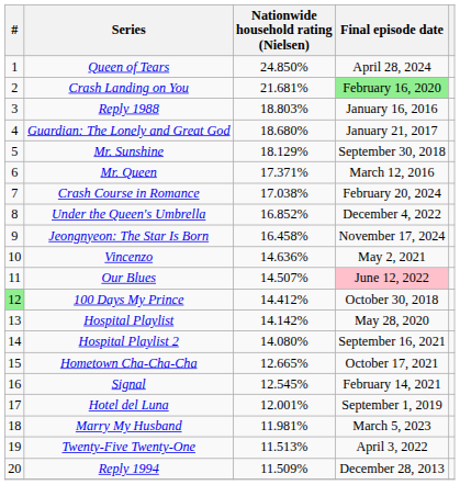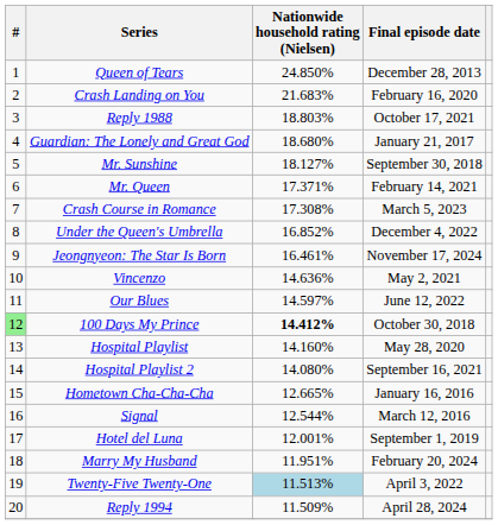 <table class="wikitable sortable" style="text-align: center">
 <tr>
 <th>#</th>
 <th>Series</th>
 <th>Nationwide<br>household rating<br>(Nielsen)</th>
 <th>Final episode date</th>
 <th scope="col" class="unsortable"></th>
 </tr>
 <tr>
 <td>1</td>
 <td><em><a href='#'>Queen of Tears</a></em></td>
 <td>24.850%</td>
-<td>April 28, 2024</td>
+<td>December 28, 2013</td>
 <td></td>
 </tr>
 <tr>
 <td>2</td>
 <td><em><a href='#'>Crash Landing on You</a></em></td>
-<td>21.681%</td>
-<td style="background: lightgreen;">February 16, 2020</td>
+<td>21.683%</td>
+<td>February 16, 2020</td>
 <td></td>
 </tr>
 <tr>
 <td>3</td>
 <td><em><a href='#'>Reply 1988</a></em></td>
 <td>18.803%</td>
-<td>January 16, 2016</td>
+<td>October 17, 2021</td>
 <td></td>
 </tr>
 <tr>
 <td>4</td>
 <td><em><a href='#'>Guardian: The Lonely and Great God</a></em></td>
 <td>18.680%</td>
 <td>January 21, 2017</td>
 <td></td>
 </tr>
 <tr>
 <td>5</td>
 <td><em><a href='#'>Mr. Sunshine</a></em></td>
-<td>18.129%</td>
+<td>18.127%</td>
 <td>September 30, 2018</td>
 <td></td>
 </tr>
 <tr>
 <td>6</td>
 <td><em><a href='#'>Mr. Queen</a></em></td>
 <td>17.371%</td>
-<td>March 12, 2016</td>
+<td>February 14, 2021</td>
 <td></td>
 </tr>
 <tr>
 <td>7</td>
 <td><em><a href='#'>Crash Course in Romance</a></em></td>
-<td>17.038%</td>
-<td>February 20, 2024</td>
+<td>17.308%</td>
+<td>March 5, 2023</td>
 <td></td>
 </tr>
 <tr>
 <td>8</td>
 <td><em><a href='#'>Under the Queen's Umbrella</a></em></td>
 <td>16.852%</td>
 <td>December 4, 2022</td>
 <td></td>
 </tr>
 <tr>
 <td>9</td>
 <td><em><a href='#'>Jeongnyeon: The Star Is Born</a></em></td>
-<td>16.458%</td>
+<td>16.461%</td>
 <td>November 17, 2024</td>
 <td></td>
 </tr>
 <tr>
 <td>10</td>
 <td><em><a href='#'>Vincenzo</a></em></td>
 <td>14.636%</td>
 <td>May 2, 2021</td>
 <td></td>
 </tr>
 <tr>
 <td>11</td>
 <td><em><a href='#'>Our Blues</a></em></td>
-<td>14.507%</td>
-<td style="background: pink;">June 12, 2022</td>
+<td>14.597%</td>
+<td>June 12, 2022</td>
 <td></td>
 </tr>
 <tr>
 <td style="background: lightgreen;">12</td>
 <td><em><a href='#'>100 Days My Prince</a></em></td>
-<td>14.412%</td>
+<td><strong>14.412%</strong></td>
 <td>October 30, 2018</td>
 <td></td>
 </tr>
 <tr>
 <td>13</td>
 <td><em><a href='#'>Hospital Playlist</a></em></td>
-<td>14.142%</td>
+<td>14.160%</td>
 <td>May 28, 2020</td>
 <td></td>
 </tr>
 <tr>
 <td>14</td>
 <td><em><a href='#'>Hospital Playlist 2</a></em></td>
 <td>14.080%</td>
 <td>September 16, 2021</td>
 <td></td>
 </tr>
 <tr>
 <td>15</td>
 <td><em><a href='#'>Hometown Cha-Cha-Cha</a></em></td>
 <td>12.665%</td>
-<td>October 17, 2021</td>
+<td>January 16, 2016</td>
 <td></td>
 </tr>
 <tr>
 <td>16</td>
 <td><em><a href='#'>Signal</a></em></td>
-<td>12.545%</td>
-<td>February 14, 2021</td>
+<td>12.544%</td>
+<td>March 12, 2016</td>
 <td></td>
 </tr>
 <tr>
 <td>17</td>
 <td><em><a href='#'>Hotel del Luna</a></em></td>
 <td>12.001%</td>
 <td>September 1, 2019</td>
 <td></td>
 </tr>
 <tr>
 <td>18</td>
 <td><em><a href='#'>Marry My Husband</a></em></td>
-<td>11.981%</td>
-<td>March 5, 2023</td>
+<td>11.951%</td>
+<td>February 20, 2024</td>
 <td></td>
 </tr>
 <tr>
 <td>19</td>
 <td><em><a href='#'>Twenty-Five Twenty-One</a></em></td>
-<td>11.513%</td>
+<td style="background: lightblue;">11.513%</td>
 <td>April 3, 2022</td>
 <td></td>
 </tr>
 <tr>
 <td>20</td>
 <td><em><a href='#'>Reply 1994</a></em></td>
 <td>11.509%</td>
-<td>December 28, 2013</td>
+<td>April 28, 2024</td>
 <td></td>
 </tr>
 <tr>
 </tr>
 </table>
